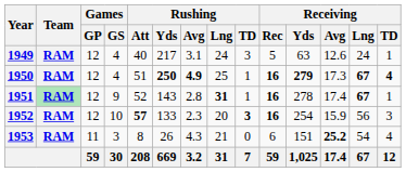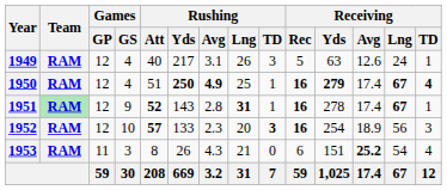 <table class="wikitable" style="text-align:center;">
 <tr>
 <th rowspan="2">Year</th>
 <th rowspan="2">Team</th>
 <th colspan="2">Games</th>
 <th colspan="5">Rushing</th>
 <th colspan="5">Receiving</th>
 </tr>
 <tr>
 <th>GP</th>
 <th>GS</th>
 <th>Att</th>
 <th>Yds</th>
 <th>Avg</th>
 <th>Lng</th>
 <th>TD</th>
 <th>Rec</th>
 <th>Yds</th>
 <th>Avg</th>
 <th>Lng</th>
 <th>TD</th>
 </tr>
 <tr>
 <th><a href='#'>1949</a></th>
 <th><a href='#'>RAM</a></th>
 <td>12</td>
 <td>4</td>
 <td>40</td>
 <td>217</td>
 <td>3.1</td>
-<td>24</td>
+<td>26</td>
 <td>3</td>
 <td>5</td>
 <td>63</td>
 <td>12.6</td>
 <td>24</td>
 <td>1</td>
 </tr>
 <tr>
 <th><a href='#'>1950</a></th>
 <th><a href='#'>RAM</a></th>
 <td>12</td>
 <td>4</td>
 <td>51</td>
 <td><strong>250</strong></td>
 <td><strong>4.9</strong></td>
 <td>25</td>
 <td>1</td>
 <td><strong>16</strong></td>
 <td><strong>279</strong></td>
-<td>17.3</td>
+<td>17.4</td>
 <td><strong>67</strong></td>
 <td><strong>4</strong></td>
 </tr>
 <tr>
 <th><a href='#'>1951</a></th>
 <th style="background:#afe6ba; width:3em;"><a href='#'>RAM</a></th>
 <td>12</td>
 <td>9</td>
-<td>52</td>
+<td><strong>52</strong></td>
 <td>143</td>
 <td>2.8</td>
 <td><strong>31</strong></td>
 <td>1</td>
 <td><strong>16</strong></td>
 <td>278</td>
 <td>17.4</td>
 <td><strong>67</strong></td>
 <td>1</td>
 </tr>
 <tr>
 <th><a href='#'>1952</a></th>
 <th><a href='#'>RAM</a></th>
 <td>12</td>
 <td>10</td>
 <td><strong>57</strong></td>
 <td>133</td>
 <td>2.3</td>
 <td>20</td>
 <td><strong>3</strong></td>
 <td><strong>16</strong></td>
 <td>254</td>
-<td>15.9</td>
+<td>18.9</td>
 <td>56</td>
 <td>3</td>
 </tr>
 <tr>
 <th><a href='#'>1953</a></th>
 <th><a href='#'>RAM</a></th>
 <td>11</td>
 <td>3</td>
 <td>8</td>
 <td>26</td>
 <td>4.3</td>
 <td>21</td>
 <td>0</td>
 <td>6</td>
 <td>151</td>
 <td><strong>25.2</strong></td>
 <td>54</td>
 <td>4</td>
 </tr>
 <tr>
 <th colspan="2"></th>
 <th>59</th>
 <th>30</th>
 <th>208</th>
 <th>669</th>
 <th>3.2</th>
 <th>31</th>
 <th>7</th>
 <th>59</th>
 <th>1,025</th>
 <th>17.4</th>
 <th>67</th>
 <th>12</th>
 </tr>
 </table>
